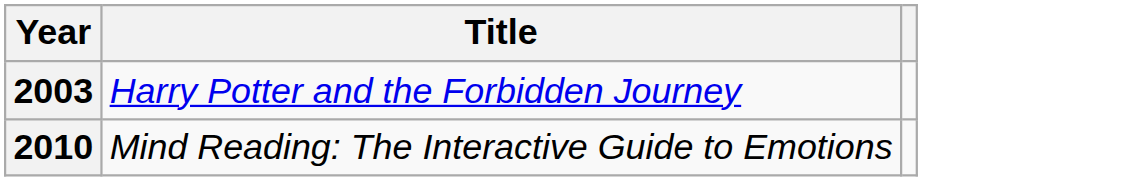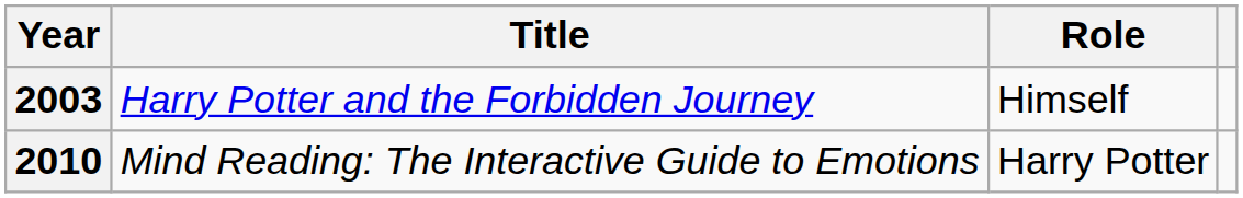 <table class="wikitable plainrowheaders sortable">
 <tr>
 <th scope="col">Year</th>
 <th scope="col">Title</th>
+<th scope="col" class="unsortable">Role</th>
 <th scope="col" class="unsortable"></th>
 </tr>
 <tr>
 <th scope="row">2003</th>
 <td><em><a href='#'>Harry Potter and the Forbidden Journey</a></em></td>
+<td>Himself</td>
 <td style="text-align: center;"></td>
 </tr>
 <tr>
 <th scope="row">2010</th>
 <td><em>Mind Reading: The Interactive Guide to Emotions</em></td>
+<td>Harry Potter</td>
 <td style="text-align: center;"></td>
 </tr>
 </table>
